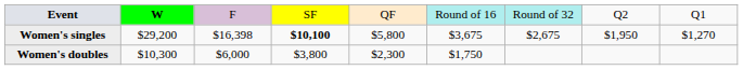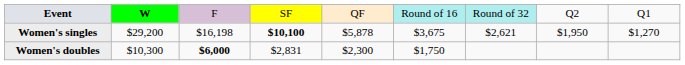 <table class=wikitable style=font-size:90%;text-align:center>
 <tr>
 <td width=130 bgcolor=dfe2e9><strong>Event</strong></td>
 <td width=80 bgcolor=lime><strong>W</strong></td>
 <td width=85 bgcolor=thistle>F</td>
 <td width=85 bgcolor=ffff00>SF</td>
 <td width=85 bgcolor=ffebcd>QF</td>
 <td width=85 bgcolor=afeeee>Round of 16</td>
 <td width=85 bgcolor=afeeee>Round of 32</td>
 <td width=85>Q2</td>
 <td width=85>Q1</td>
 </tr>
 <tr>
 <th style=background:#ededed>Women's singles</th>
 <td>$29,200</td>
-<td>$16,398</td>
+<td>$16,198</td>
 <td><strong>$10,100</strong></td>
-<td>$5,800</td>
+<td>$5,878</td>
 <td>$3,675</td>
-<td>$2,675</td>
+<td>$2,621</td>
 <td>$1,950</td>
 <td>$1,270</td>
 </tr>
 <tr>
 <th style=background:#ededed>Women's doubles</th>
 <td>$10,300</td>
-<td>$6,000</td>
-<td>$3,800</td>
+<td><strong>$6,000</strong></td>
+<td>$2,831</td>
 <td>$2,300</td>
 <td>$1,750</td>
 <td></td>
 <td></td>
 <td></td>
 </tr>
 </table>
